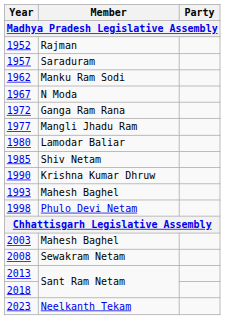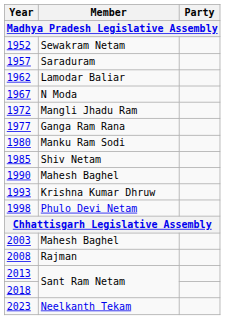 <table class="wikitable">
 <tr>
 <th>Year</th>
 <th>Member</th>
 <th colspan="2">Party</th>
 </tr>
 <tr>
 <th colspan=4><a href='#'>Madhya Pradesh Legislative Assembly</a></th>
 </tr>
 <tr>
 <td><a href='#'>1952</a></td>
-<td>Rajman</td>
+<td>Sewakram Netam</td>
 <td></td>
 </tr>
 <tr>
 <td><a href='#'>1957</a></td>
 <td>Saraduram</td>
 <td></td>
 </tr>
 <tr>
 <td><a href='#'>1962</a></td>
-<td>Manku Ram Sodi</td>
+<td>Lamodar Baliar</td>
 <td></td>
 </tr>
 <tr>
 <td><a href='#'>1967</a></td>
 <td>N Moda</td>
 <td></td>
 </tr>
 <tr>
 <td><a href='#'>1972</a></td>
+<td>Mangli Jhadu Ram</td>
+<td></td>
+</tr>
+<tr>
+<td><a href='#'>1977</a></td>
 <td>Ganga Ram Rana</td>
 <td></td>
 </tr>
 <tr>
-<td><a href='#'>1977</a></td>
-<td>Mangli Jhadu Ram</td>
-<td></td>
-</tr>
-<tr>
 <td><a href='#'>1980</a></td>
-<td>Lamodar Baliar</td>
+<td>Manku Ram Sodi</td>
 <td></td>
 </tr>
 <tr>
 <td><a href='#'>1985</a></td>
 <td>Shiv Netam</td>
 <td></td>
 </tr>
 <tr>
 <td><a href='#'>1990</a></td>
-<td>Krishna Kumar Dhruw</td>
+<td>Mahesh Baghel</td>
 <td></td>
 </tr>
 <tr>
 <td><a href='#'>1993</a></td>
-<td>Mahesh Baghel</td>
+<td>Krishna Kumar Dhruw</td>
 </tr>
 <tr>
 <td><a href='#'>1998</a></td>
 <td><a href='#'>Phulo Devi Netam</a></td>
 <td></td>
 </tr>
 <tr>
 <th colspan=4><a href='#'>Chhattisgarh Legislative Assembly</a></th>
 </tr>
 <tr>
 <td><a href='#'>2003</a></td>
 <td>Mahesh Baghel</td>
 <td></td>
 </tr>
 <tr>
 <td><a href='#'>2008</a></td>
-<td>Sewakram Netam</td>
+<td>Rajman</td>
 </tr>
 <tr>
 <td><a href='#'>2013</a></td>
 <td rowspan="2">Sant Ram Netam</td>
 <td></td>
 </tr>
 <tr>
 <td><a href='#'>2018</a></td>
 </tr>
 <tr>
 <td><a href='#'>2023</a></td>
 <td><a href='#'>Neelkanth Tekam</a></td>
 <td></td>
 </tr>
 </table>
